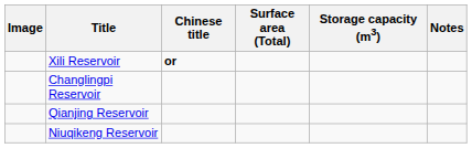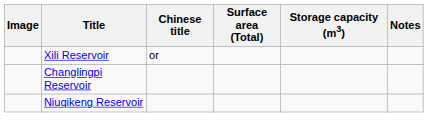 <table class="wikitable">
 <tr>
 <th>Image</th>
 <th>Title</th>
 <th>Chinese title</th>
 <th>Surface area<br>(Total)</th>
 <th>Storage capacity (m<sup>3</sup>)</th>
 <th>Notes</th>
 </tr>
 <tr>
 <td></td>
 <td><a href='#'>Xili Reservoir</a></td>
-<td><strong> or </strong></td>
+<td> or </td>
 <td></td>
 <td></td>
 <td></td>
 </tr>
 <tr>
 <td></td>
 <td><a href='#'>Changlingpi Reservoir</a></td>
 <td></td>
 <td></td>
 <td></td>
 <td></td>
 </tr>
 <tr>
 <td></td>
-<td><a href='#'>Qianjing Reservoir</a></td>
-<td></td>
-<td></td>
-<td></td>
-<td></td>
-</tr>
-<tr>
-<td></td>
 <td><a href='#'>Niuqikeng Reservoir</a></td>
 <td></td>
 <td></td>
 <td></td>
 <td></td>
 </tr>
 </table>
